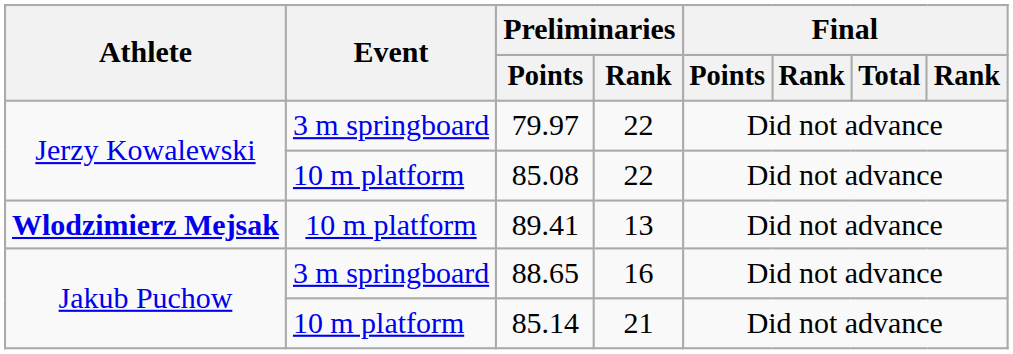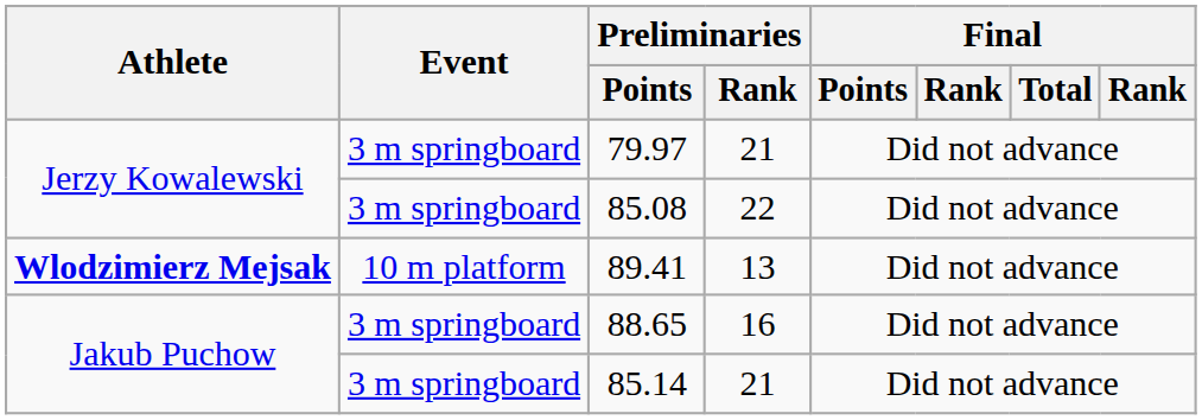 <table class="wikitable" style="font-size:90%">
 <tr>
 <th rowspan="2">Athlete</th>
 <th rowspan="2">Event</th>
 <th colspan=2>Preliminaries</th>
 <th colspan=4>Final</th>
 </tr>
 <tr style="font-size:95%">
 <th>Points</th>
 <th>Rank</th>
 <th>Points</th>
 <th>Rank</th>
 <th>Total</th>
 <th>Rank</th>
 </tr>
 <tr align=center>
 <td rowspan=2><a href='#'>Jerzy Kowalewski</a></td>
 <td><a href='#'>3 m springboard</a></td>
 <td align="center">79.97</td>
-<td align="center">22</td>
+<td align="center">21</td>
 <td colspan=4>Did not advance</td>
 </tr>
 <tr>
-<td><a href='#'>10 m platform</a></td>
+<td><a href='#'>3 m springboard</a></td>
 <td align="center">85.08</td>
 <td align="center">22</td>
 <td align="center" colspan=4>Did not advance</td>
 </tr>
 <tr align=center>
 <td align=left><strong><a href='#'>Wlodzimierz Mejsak</a></strong></td>
 <td><a href='#'>10 m platform</a></td>
 <td align="center">89.41</td>
 <td align="center">13</td>
 <td colspan=4>Did not advance</td>
 </tr>
 <tr align=center>
 <td rowspan=2><a href='#'>Jakub Puchow</a></td>
 <td><a href='#'>3 m springboard</a></td>
 <td align="center">88.65</td>
 <td align="center">16</td>
 <td colspan=4>Did not advance</td>
 </tr>
 <tr>
-<td><a href='#'>10 m platform</a></td>
+<td><a href='#'>3 m springboard</a></td>
 <td align="center">85.14</td>
 <td align="center">21</td>
 <td align="center" colspan=4>Did not advance</td>
 </tr>
 </table>
